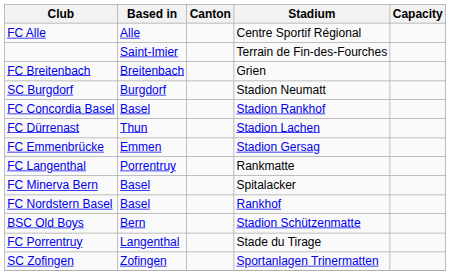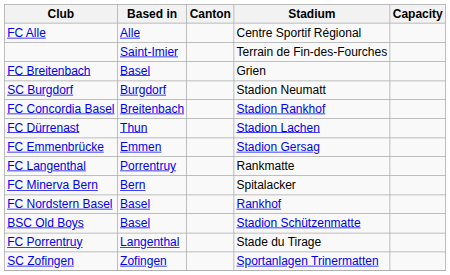 <table class="wikitable">
 <tr>
 <th>Club</th>
 <th>Based in</th>
 <th>Canton</th>
 <th>Stadium</th>
 <th>Capacity</th>
 </tr>
 <tr>
 <td><a href='#'>FC Alle</a></td>
 <td><a href='#'>Alle</a></td>
 <td></td>
 <td>Centre Sportif Régional</td>
 <td></td>
 </tr>
 <tr>
 <td></td>
 <td><a href='#'>Saint-Imier</a></td>
 <td></td>
 <td>Terrain de Fin-des-Fourches</td>
 <td></td>
 </tr>
 <tr>
 <td><a href='#'>FC Breitenbach</a></td>
-<td><a href='#'>Breitenbach</a></td>
+<td><a href='#'>Basel</a></td>
 <td></td>
 <td>Grien</td>
 <td></td>
 </tr>
 <tr>
 <td><a href='#'>SC Burgdorf</a></td>
 <td><a href='#'>Burgdorf</a></td>
 <td></td>
 <td>Stadion Neumatt</td>
 <td></td>
 </tr>
 <tr>
 <td><a href='#'>FC Concordia Basel</a></td>
-<td><a href='#'>Basel</a></td>
+<td><a href='#'>Breitenbach</a></td>
 <td></td>
 <td><a href='#'>Stadion Rankhof</a></td>
 <td></td>
 </tr>
 <tr>
 <td><a href='#'>FC Dürrenast</a></td>
 <td><a href='#'>Thun</a></td>
 <td></td>
 <td><a href='#'>Stadion Lachen</a></td>
 <td></td>
 </tr>
 <tr>
 <td><a href='#'>FC Emmenbrücke</a></td>
 <td><a href='#'>Emmen</a></td>
 <td></td>
 <td><a href='#'>Stadion Gersag</a></td>
 <td></td>
 </tr>
 <tr>
 <td><a href='#'>FC Langenthal</a></td>
 <td><a href='#'>Porrentruy</a></td>
 <td></td>
 <td>Rankmatte</td>
 <td></td>
 </tr>
 <tr>
 <td><a href='#'>FC Minerva Bern</a></td>
-<td><a href='#'>Basel</a></td>
+<td><a href='#'>Bern</a></td>
 <td></td>
 <td>Spitalacker</td>
 <td></td>
 </tr>
 <tr>
 <td><a href='#'>FC Nordstern Basel</a></td>
 <td><a href='#'>Basel</a></td>
 <td></td>
 <td><a href='#'>Rankhof</a></td>
 <td></td>
 </tr>
 <tr>
 <td><a href='#'>BSC Old Boys</a></td>
-<td><a href='#'>Bern</a></td>
+<td><a href='#'>Basel</a></td>
 <td></td>
 <td><a href='#'>Stadion Schützenmatte</a></td>
 <td></td>
 </tr>
 <tr>
 <td><a href='#'>FC Porrentruy</a></td>
 <td><a href='#'>Langenthal</a></td>
 <td></td>
 <td>Stade du Tirage</td>
 <td></td>
 </tr>
 <tr>
 <td><a href='#'>SC Zofingen</a></td>
 <td><a href='#'>Zofingen</a></td>
 <td></td>
 <td><a href='#'>Sportanlagen Trinermatten</a></td>
 <td></td>
 </tr>
 <tr>
 </tr>
 </table>
